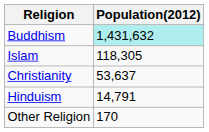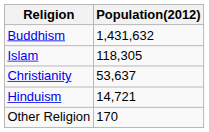 <table class="wikitable sortable">
 <tr>
 <th>Religion</th>
 <th>Population(2012)</th>
 </tr>
 <tr>
 <td><a href='#'>Buddhism</a></td>
-<td style="background: paleturquoise;">1,431,632</td>
+<td>1,431,632</td>
 </tr>
 <tr>
 <td><a href='#'>Islam</a></td>
 <td>118,305</td>
 </tr>
 <tr>
 <td><a href='#'>Christianity</a></td>
 <td>53,637</td>
 </tr>
 <tr>
 <td><a href='#'>Hinduism</a></td>
-<td>14,791</td>
+<td>14,721</td>
 </tr>
 <tr>
 <td>Other Religion</td>
 <td>170</td>
 </tr>
 </table>
